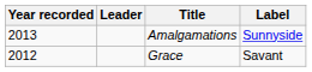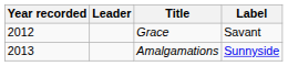 <table class="wikitable sortable">
 <tr>
 <th>Year recorded</th>
 <th>Leader</th>
 <th>Title</th>
 <th>Label</th>
 </tr>
 <tr>
+<td>2012</td>
+<td></td>
+<td><em>Grace</em></td>
+<td>Savant</td>
+</tr>
+<tr>
 <td>2013</td>
 <td></td>
 <td><em>Amalgamations</em></td>
 <td><a href='#'>Sunnyside</a></td>
 </tr>
-<tr>
-<td>2012</td>
-<td></td>
-<td><em>Grace</em></td>
-<td>Savant</td>
-</tr>
 </table>
